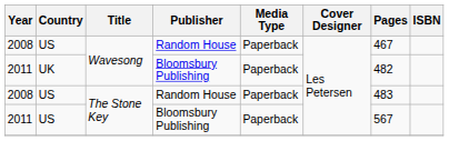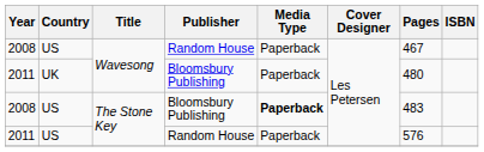 <table class="wikitable">
 <tr>
 <th>Year</th>
 <th>Country</th>
 <th>Title</th>
 <th>Publisher</th>
 <th>Media Type</th>
 <th>Cover Designer</th>
 <th>Pages</th>
 <th>ISBN</th>
 </tr>
 <tr>
 <td rowspan="1">2008</td>
 <td>US</td>
 <td rowspan="2"><em>Wavesong</em></td>
 <td><a href='#'>Random House</a></td>
 <td>Paperback</td>
 <td rowspan="4">Les Petersen</td>
 <td>467</td>
 <td></td>
 </tr>
 <tr>
 <td rowspan="1">2011</td>
 <td>UK</td>
 <td><a href='#'>Bloomsbury Publishing</a></td>
 <td>Paperback</td>
-<td>482</td>
+<td>480</td>
 <td></td>
 </tr>
 <tr>
 <td rowspan="1">2008</td>
 <td>US</td>
 <td rowspan="2"><em>The Stone Key</em></td>
-<td>Random House</td>
-<td>Paperback</td>
+<td>Bloomsbury Publishing</td>
+<td><strong>Paperback</strong></td>
 <td>483</td>
 <td></td>
 </tr>
 <tr>
 <td rowspan="1">2011</td>
 <td>US</td>
-<td>Bloomsbury Publishing</td>
+<td>Random House</td>
 <td>Paperback</td>
-<td>567</td>
+<td>576</td>
 <td></td>
 </tr>
 <tr>
 </tr>
 </table>
